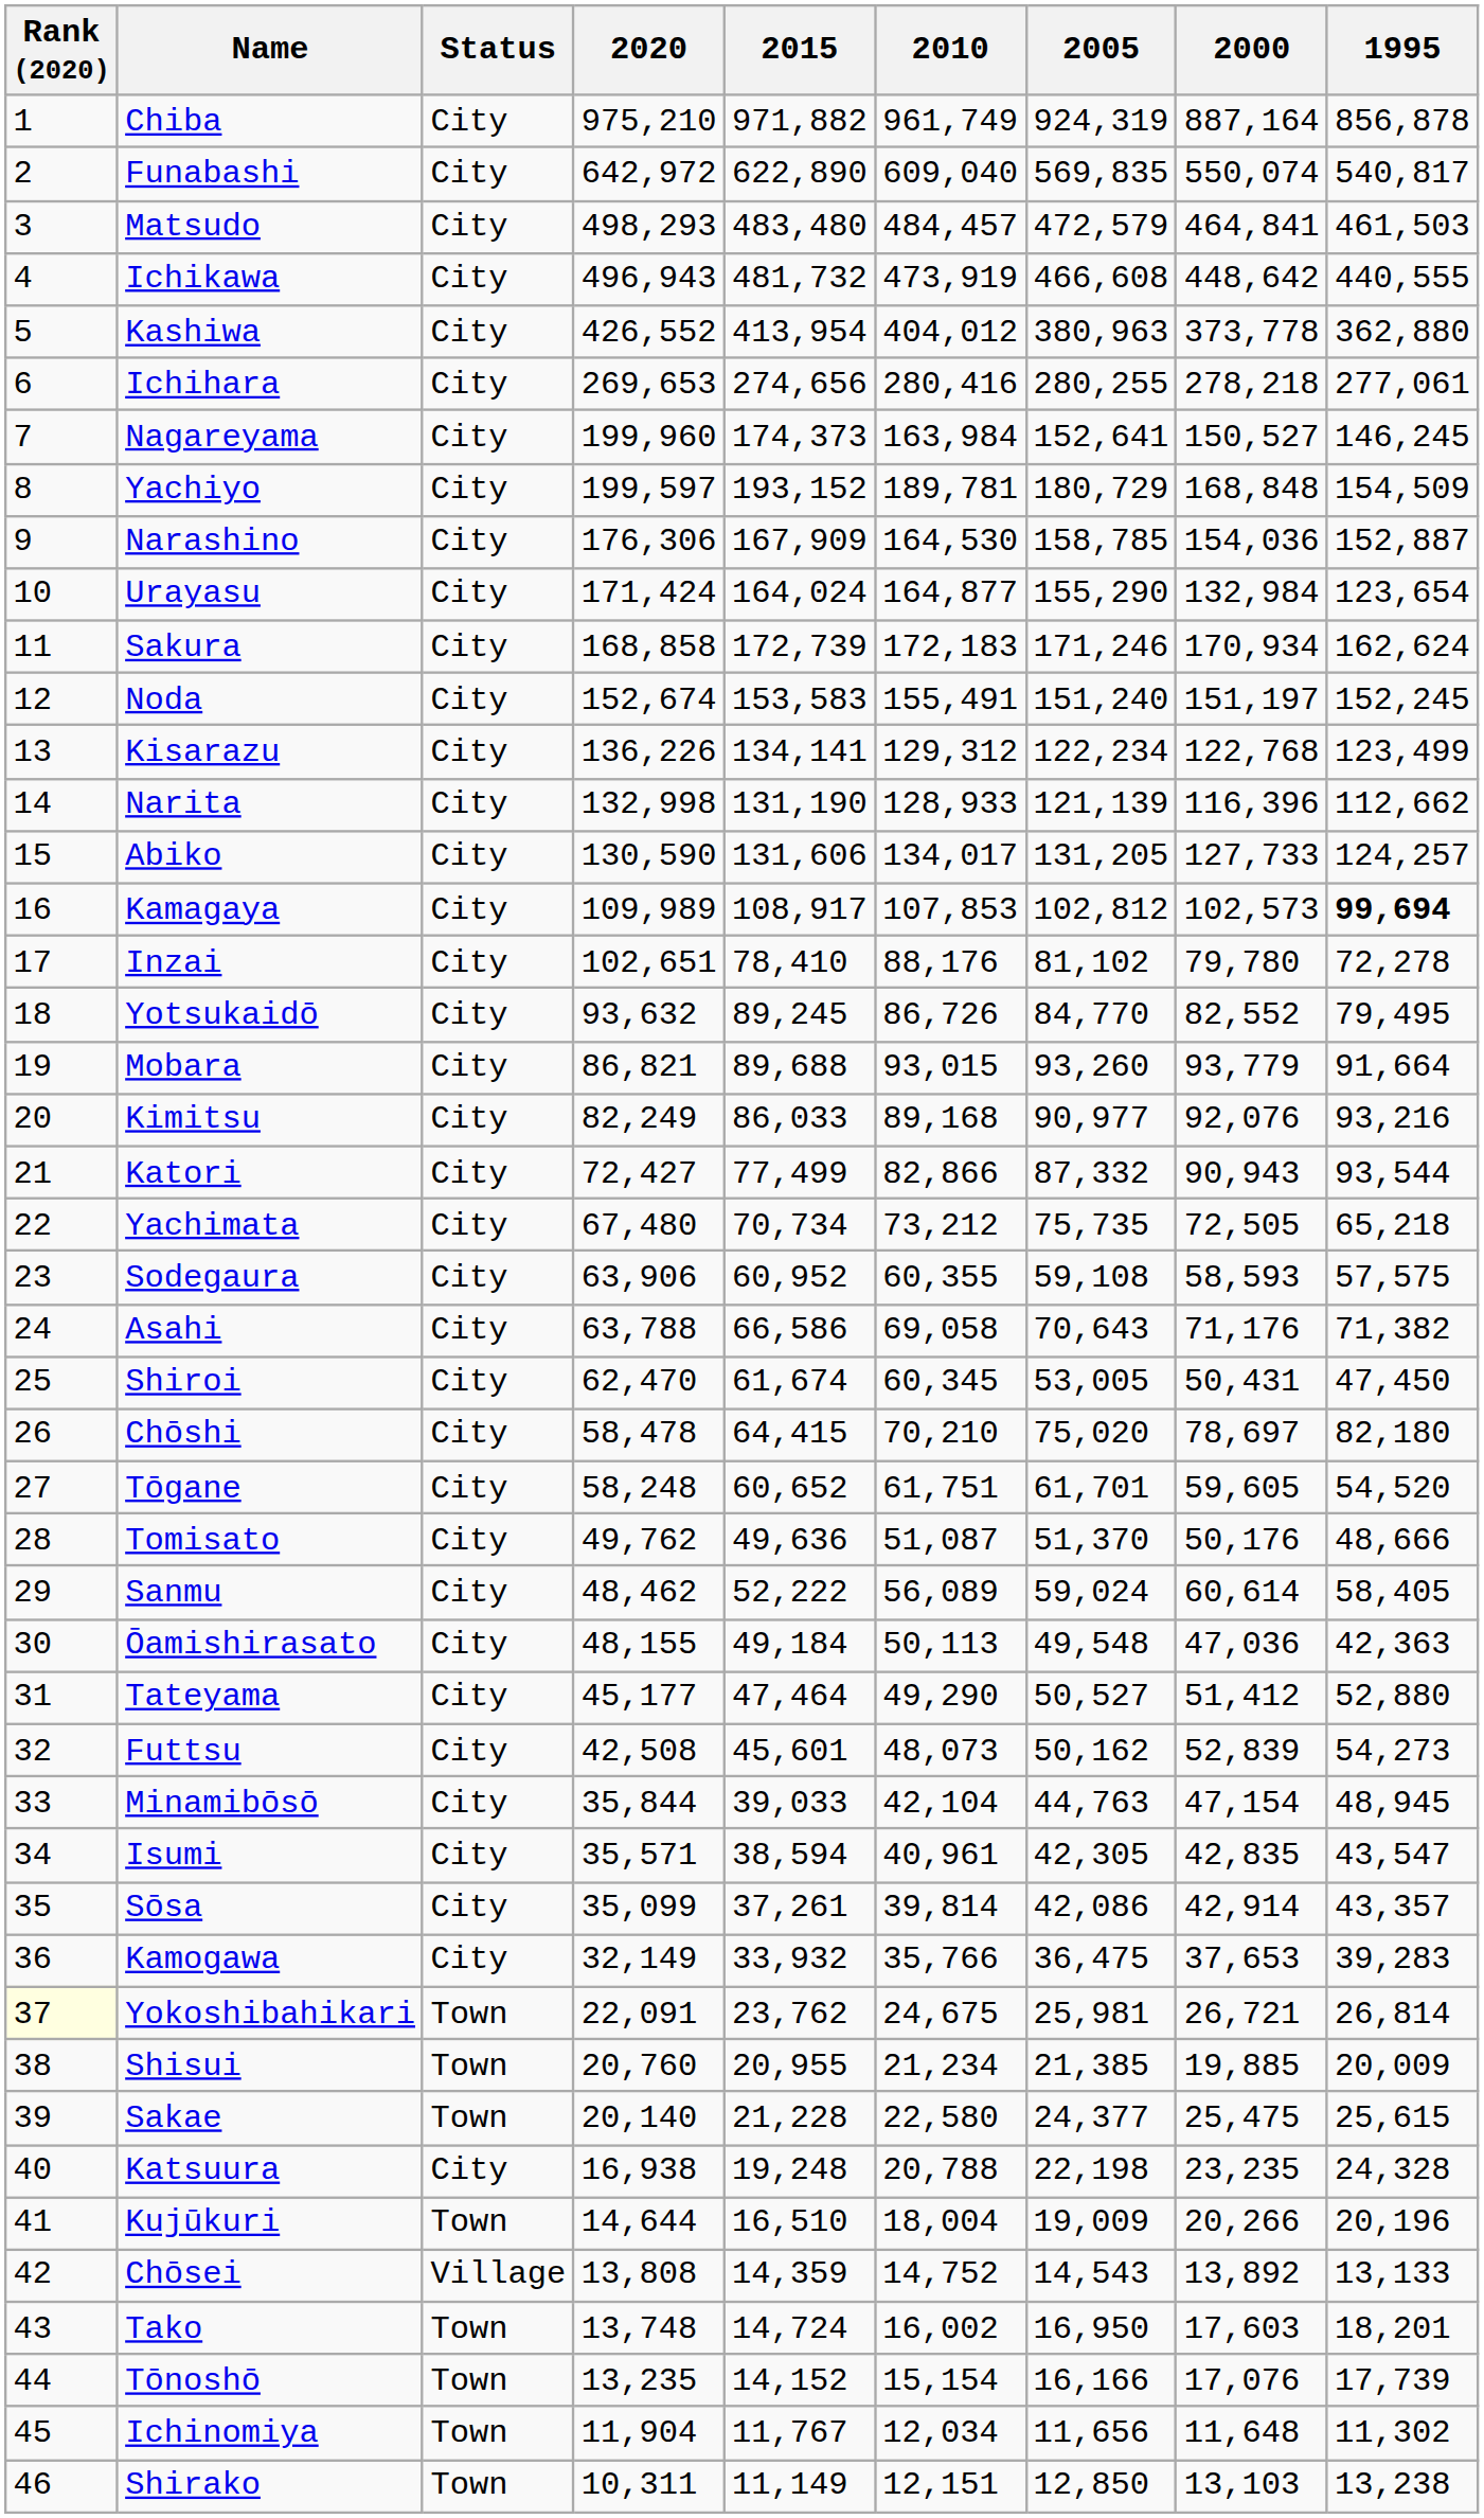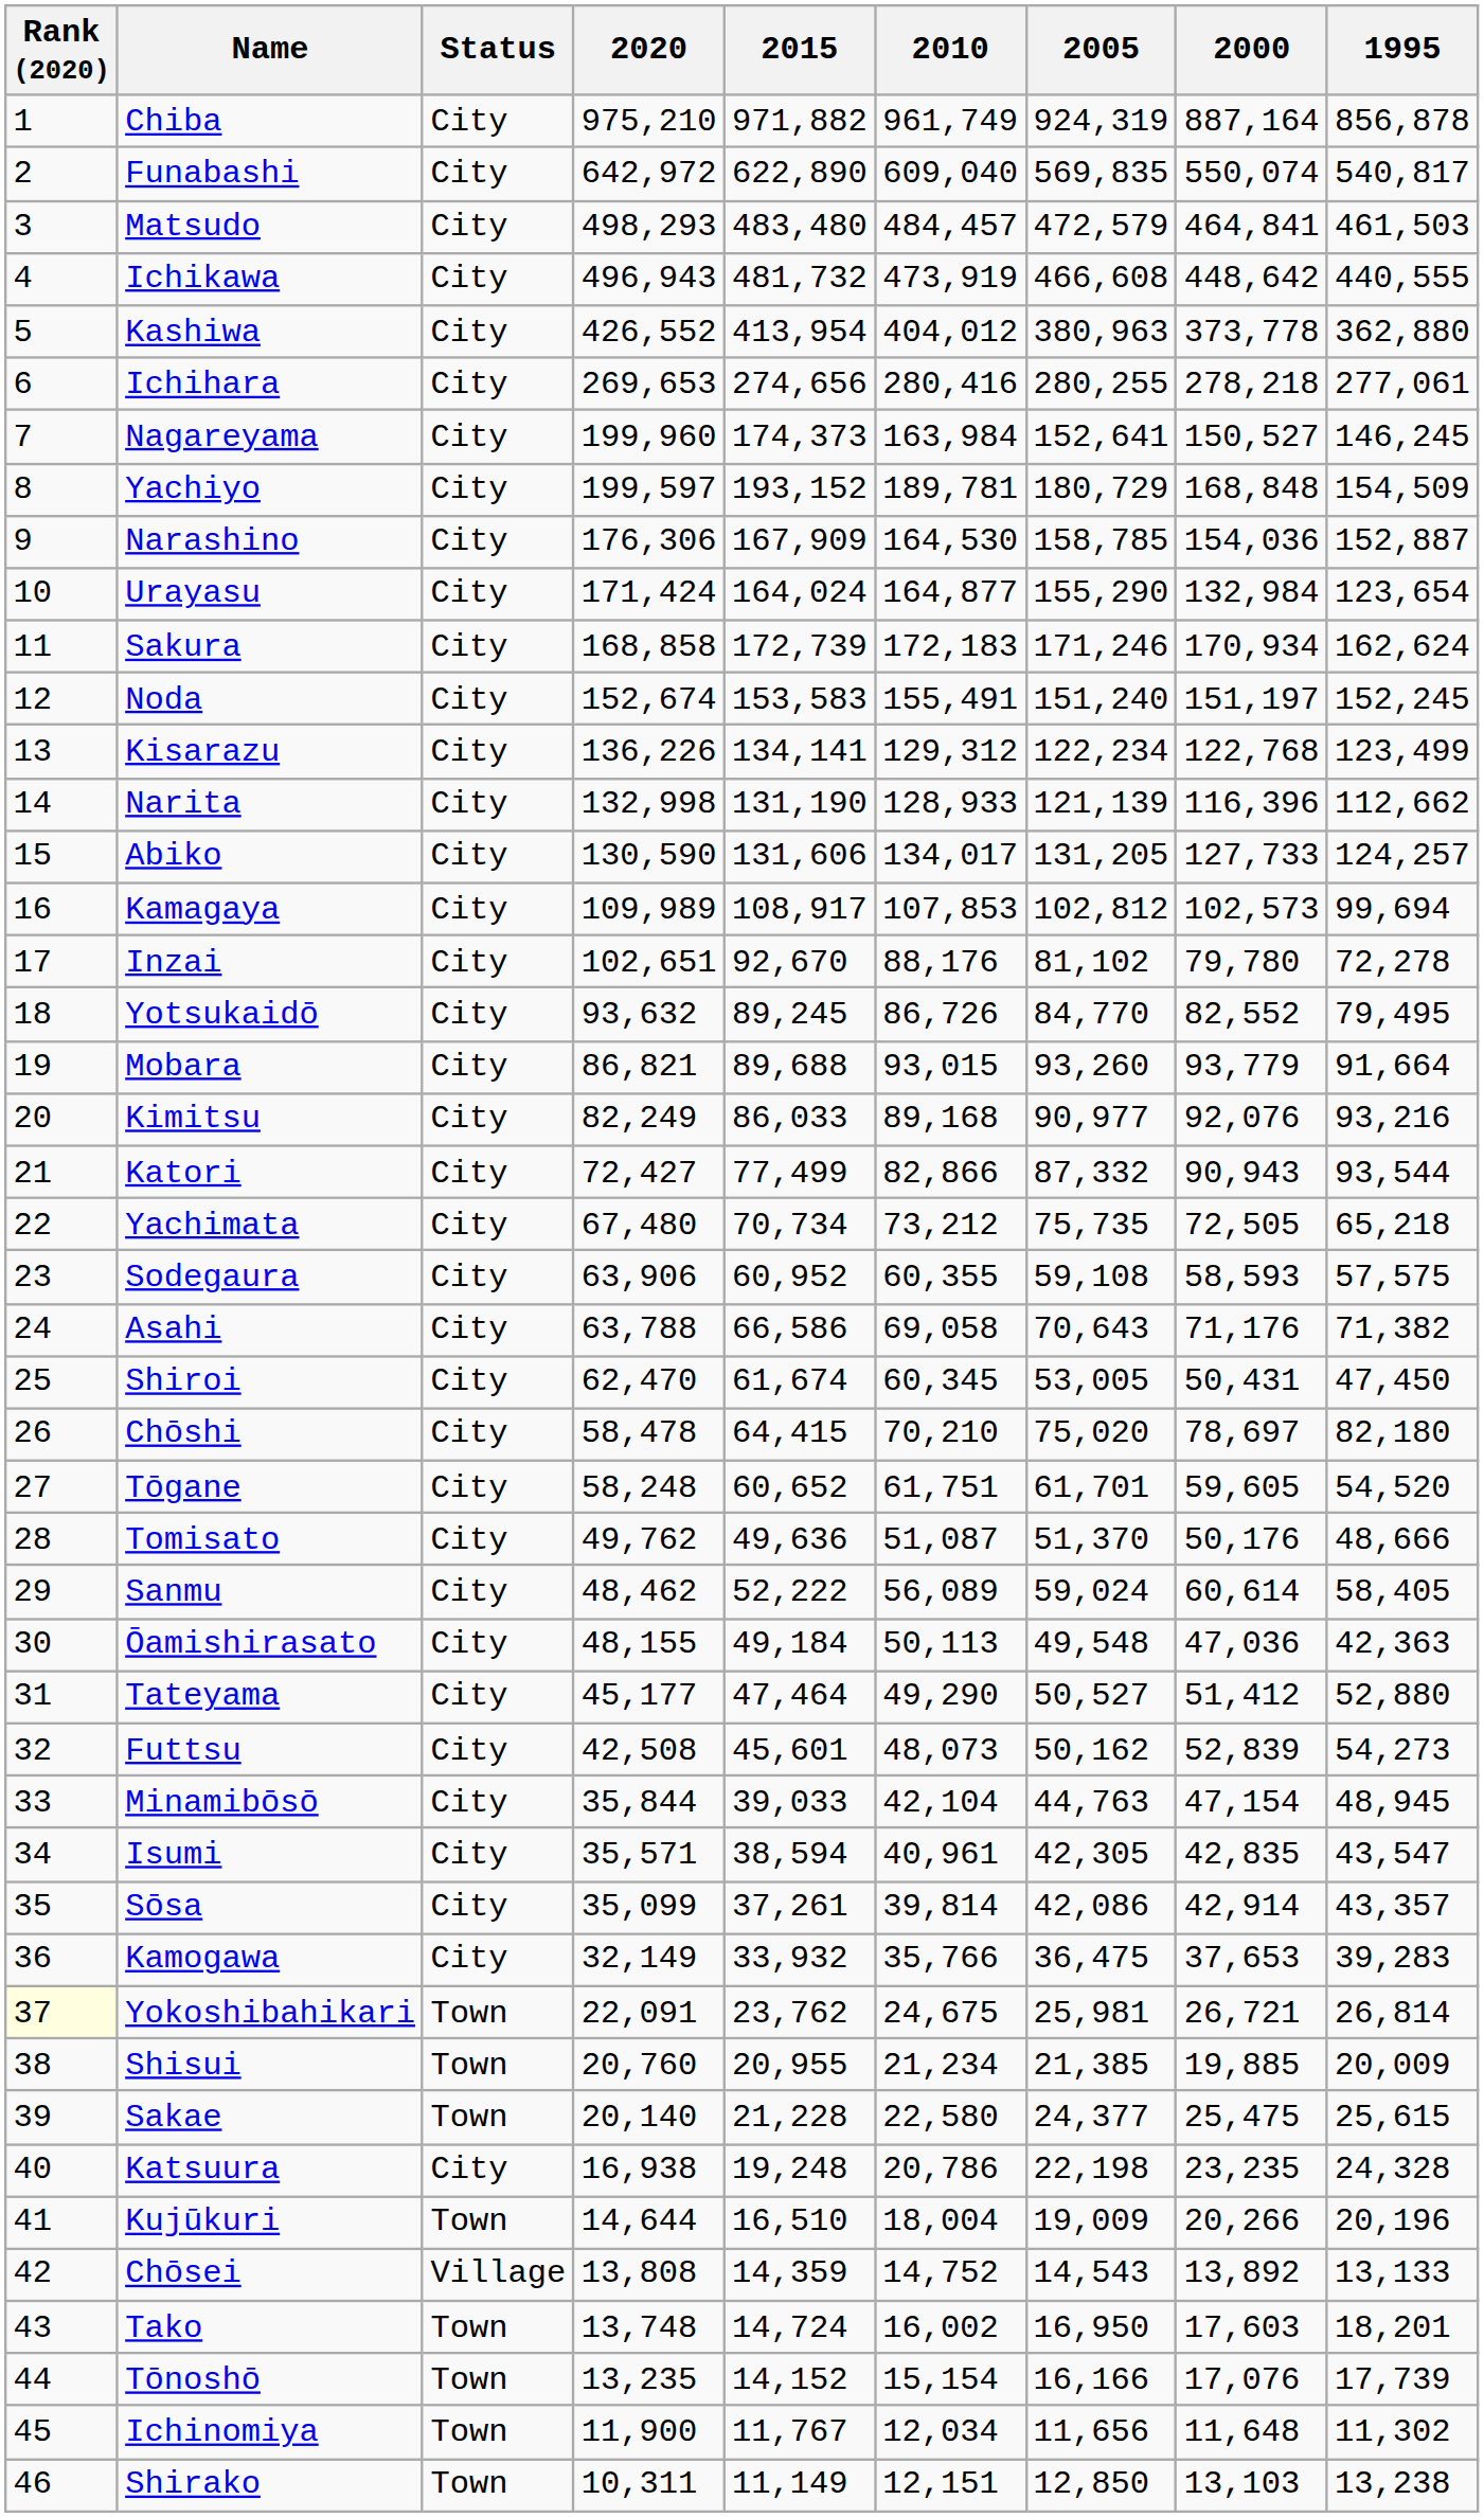 <table class="wikitable sortable">
 <tr>
 <th>Rank<br><small>(2020)</small></th>
 <th>Name</th>
 <th>Status</th>
 <th>2020</th>
 <th>2015</th>
 <th>2010</th>
 <th>2005</th>
 <th>2000</th>
 <th>1995</th>
 </tr>
 <tr>
 <td>1</td>
 <td><a href='#'>Chiba</a></td>
 <td>City</td>
 <td>975,210</td>
 <td>971,882</td>
 <td>961,749</td>
 <td>924,319</td>
 <td>887,164</td>
 <td>856,878</td>
 </tr>
 <tr>
 <td>2</td>
 <td><a href='#'>Funabashi</a></td>
 <td>City</td>
 <td>642,972</td>
 <td>622,890</td>
 <td>609,040</td>
 <td>569,835</td>
 <td>550,074</td>
 <td>540,817</td>
 </tr>
 <tr>
 <td>3</td>
 <td><a href='#'>Matsudo</a></td>
 <td>City</td>
 <td>498,293</td>
 <td>483,480</td>
 <td>484,457</td>
 <td>472,579</td>
 <td>464,841</td>
 <td>461,503</td>
 </tr>
 <tr>
 <td>4</td>
 <td><a href='#'>Ichikawa</a></td>
 <td>City</td>
 <td>496,943</td>
 <td>481,732</td>
 <td>473,919</td>
 <td>466,608</td>
 <td>448,642</td>
 <td>440,555</td>
 </tr>
 <tr>
 <td>5</td>
 <td><a href='#'>Kashiwa</a></td>
 <td>City</td>
 <td>426,552</td>
 <td>413,954</td>
 <td>404,012</td>
 <td>380,963</td>
 <td>373,778</td>
 <td>362,880</td>
 </tr>
 <tr>
 <td>6</td>
 <td><a href='#'>Ichihara</a></td>
 <td>City</td>
 <td>269,653</td>
 <td>274,656</td>
 <td>280,416</td>
 <td>280,255</td>
 <td>278,218</td>
 <td>277,061</td>
 </tr>
 <tr>
 <td>7</td>
 <td><a href='#'>Nagareyama</a></td>
 <td>City</td>
 <td>199,960</td>
 <td>174,373</td>
 <td>163,984</td>
 <td>152,641</td>
 <td>150,527</td>
 <td>146,245</td>
 </tr>
 <tr>
 <td>8</td>
 <td><a href='#'>Yachiyo</a></td>
 <td>City</td>
 <td>199,597</td>
 <td>193,152</td>
 <td>189,781</td>
 <td>180,729</td>
 <td>168,848</td>
 <td>154,509</td>
 </tr>
 <tr>
 <td>9</td>
 <td><a href='#'>Narashino</a></td>
 <td>City</td>
 <td>176,306</td>
 <td>167,909</td>
 <td>164,530</td>
 <td>158,785</td>
 <td>154,036</td>
 <td>152,887</td>
 </tr>
 <tr>
 <td>10</td>
 <td><a href='#'>Urayasu</a></td>
 <td>City</td>
 <td>171,424</td>
 <td>164,024</td>
 <td>164,877</td>
 <td>155,290</td>
 <td>132,984</td>
 <td>123,654</td>
 </tr>
 <tr>
 <td>11</td>
 <td><a href='#'>Sakura</a></td>
 <td>City</td>
 <td>168,858</td>
 <td>172,739</td>
 <td>172,183</td>
 <td>171,246</td>
 <td>170,934</td>
 <td>162,624</td>
 </tr>
 <tr>
 <td>12</td>
 <td><a href='#'>Noda</a></td>
 <td>City</td>
 <td>152,674</td>
 <td>153,583</td>
 <td>155,491</td>
 <td>151,240</td>
 <td>151,197</td>
 <td>152,245</td>
 </tr>
 <tr>
 <td>13</td>
 <td><a href='#'>Kisarazu</a></td>
 <td>City</td>
 <td>136,226</td>
 <td>134,141</td>
 <td>129,312</td>
 <td>122,234</td>
 <td>122,768</td>
 <td>123,499</td>
 </tr>
 <tr>
 <td>14</td>
 <td><a href='#'>Narita</a></td>
 <td>City</td>
 <td>132,998</td>
 <td>131,190</td>
 <td>128,933</td>
 <td>121,139</td>
 <td>116,396</td>
 <td>112,662</td>
 </tr>
 <tr>
 <td>15</td>
 <td><a href='#'>Abiko</a></td>
 <td>City</td>
 <td>130,590</td>
 <td>131,606</td>
 <td>134,017</td>
 <td>131,205</td>
 <td>127,733</td>
 <td>124,257</td>
 </tr>
 <tr>
 <td>16</td>
 <td><a href='#'>Kamagaya</a></td>
 <td>City</td>
 <td>109,989</td>
 <td>108,917</td>
 <td>107,853</td>
 <td>102,812</td>
 <td>102,573</td>
-<td><strong>99,694</strong></td>
+<td>99,694</td>
 </tr>
 <tr>
 <td>17</td>
 <td><a href='#'>Inzai</a></td>
 <td>City</td>
 <td>102,651</td>
-<td>78,410</td>
+<td>92,670</td>
 <td>88,176</td>
 <td>81,102</td>
 <td>79,780</td>
 <td>72,278</td>
 </tr>
 <tr>
 <td>18</td>
 <td><a href='#'>Yotsukaidō</a></td>
 <td>City</td>
 <td>93,632</td>
 <td>89,245</td>
 <td>86,726</td>
 <td>84,770</td>
 <td>82,552</td>
 <td>79,495</td>
 </tr>
 <tr>
 <td>19</td>
 <td><a href='#'>Mobara</a></td>
 <td>City</td>
 <td>86,821</td>
 <td>89,688</td>
 <td>93,015</td>
 <td>93,260</td>
 <td>93,779</td>
 <td>91,664</td>
 </tr>
 <tr>
 <td>20</td>
 <td><a href='#'>Kimitsu</a></td>
 <td>City</td>
 <td>82,249</td>
 <td>86,033</td>
 <td>89,168</td>
 <td>90,977</td>
 <td>92,076</td>
 <td>93,216</td>
 </tr>
 <tr>
 <td>21</td>
 <td><a href='#'>Katori</a></td>
 <td>City</td>
 <td>72,427</td>
 <td>77,499</td>
 <td>82,866</td>
 <td>87,332</td>
 <td>90,943</td>
 <td>93,544</td>
 </tr>
 <tr>
 <td>22</td>
 <td><a href='#'>Yachimata</a></td>
 <td>City</td>
 <td>67,480</td>
 <td>70,734</td>
 <td>73,212</td>
 <td>75,735</td>
 <td>72,505</td>
 <td>65,218</td>
 </tr>
 <tr>
 <td>23</td>
 <td><a href='#'>Sodegaura</a></td>
 <td>City</td>
 <td>63,906</td>
 <td>60,952</td>
 <td>60,355</td>
 <td>59,108</td>
 <td>58,593</td>
 <td>57,575</td>
 </tr>
 <tr>
 <td>24</td>
 <td><a href='#'>Asahi</a></td>
 <td>City</td>
 <td>63,788</td>
 <td>66,586</td>
 <td>69,058</td>
 <td>70,643</td>
 <td>71,176</td>
 <td>71,382</td>
 </tr>
 <tr>
 <td>25</td>
 <td><a href='#'>Shiroi</a></td>
 <td>City</td>
 <td>62,470</td>
 <td>61,674</td>
 <td>60,345</td>
 <td>53,005</td>
 <td>50,431</td>
 <td>47,450</td>
 </tr>
 <tr>
 <td>26</td>
 <td><a href='#'>Chōshi</a></td>
 <td>City</td>
 <td>58,478</td>
 <td>64,415</td>
 <td>70,210</td>
 <td>75,020</td>
 <td>78,697</td>
 <td>82,180</td>
 </tr>
 <tr>
 <td>27</td>
 <td><a href='#'>Tōgane</a></td>
 <td>City</td>
 <td>58,248</td>
 <td>60,652</td>
 <td>61,751</td>
 <td>61,701</td>
 <td>59,605</td>
 <td>54,520</td>
 </tr>
 <tr>
 <td>28</td>
 <td><a href='#'>Tomisato</a></td>
 <td>City</td>
 <td>49,762</td>
 <td>49,636</td>
 <td>51,087</td>
 <td>51,370</td>
 <td>50,176</td>
 <td>48,666</td>
 </tr>
 <tr>
 <td>29</td>
 <td><a href='#'>Sanmu</a></td>
 <td>City</td>
 <td>48,462</td>
 <td>52,222</td>
 <td>56,089</td>
 <td>59,024</td>
 <td>60,614</td>
 <td>58,405</td>
 </tr>
 <tr>
 <td>30</td>
 <td><a href='#'>Ōamishirasato</a></td>
 <td>City</td>
 <td>48,155</td>
 <td>49,184</td>
 <td>50,113</td>
 <td>49,548</td>
 <td>47,036</td>
 <td>42,363</td>
 </tr>
 <tr>
 <td>31</td>
 <td><a href='#'>Tateyama</a></td>
 <td>City</td>
 <td>45,177</td>
 <td>47,464</td>
 <td>49,290</td>
 <td>50,527</td>
 <td>51,412</td>
 <td>52,880</td>
 </tr>
 <tr>
 <td>32</td>
 <td><a href='#'>Futtsu</a></td>
 <td>City</td>
 <td>42,508</td>
 <td>45,601</td>
 <td>48,073</td>
 <td>50,162</td>
 <td>52,839</td>
 <td>54,273</td>
 </tr>
 <tr>
 <td>33</td>
 <td><a href='#'>Minamibōsō</a></td>
 <td>City</td>
 <td>35,844</td>
 <td>39,033</td>
 <td>42,104</td>
 <td>44,763</td>
 <td>47,154</td>
 <td>48,945</td>
 </tr>
 <tr>
 <td>34</td>
 <td><a href='#'>Isumi</a></td>
 <td>City</td>
 <td>35,571</td>
 <td>38,594</td>
 <td>40,961</td>
 <td>42,305</td>
 <td>42,835</td>
 <td>43,547</td>
 </tr>
 <tr>
 <td>35</td>
 <td><a href='#'>Sōsa</a></td>
 <td>City</td>
 <td>35,099</td>
 <td>37,261</td>
 <td>39,814</td>
 <td>42,086</td>
 <td>42,914</td>
 <td>43,357</td>
 </tr>
 <tr>
 <td>36</td>
 <td><a href='#'>Kamogawa</a></td>
 <td>City</td>
 <td>32,149</td>
 <td>33,932</td>
 <td>35,766</td>
 <td>36,475</td>
 <td>37,653</td>
 <td>39,283</td>
 </tr>
 <tr>
 <td style="background: lightyellow;">37</td>
 <td><a href='#'>Yokoshibahikari</a></td>
 <td>Town</td>
 <td>22,091</td>
 <td>23,762</td>
 <td>24,675</td>
 <td>25,981</td>
 <td>26,721</td>
 <td>26,814</td>
 </tr>
 <tr>
 <td>38</td>
 <td><a href='#'>Shisui</a></td>
 <td>Town</td>
 <td>20,760</td>
 <td>20,955</td>
 <td>21,234</td>
 <td>21,385</td>
 <td>19,885</td>
 <td>20,009</td>
 </tr>
 <tr>
 <td>39</td>
 <td><a href='#'>Sakae</a></td>
 <td>Town</td>
 <td>20,140</td>
 <td>21,228</td>
 <td>22,580</td>
 <td>24,377</td>
 <td>25,475</td>
 <td>25,615</td>
 </tr>
 <tr>
 <td>40</td>
 <td><a href='#'>Katsuura</a></td>
 <td>City</td>
 <td>16,938</td>
 <td>19,248</td>
-<td>20,788</td>
+<td>20,786</td>
 <td>22,198</td>
 <td>23,235</td>
 <td>24,328</td>
 </tr>
 <tr>
 <td>41</td>
 <td><a href='#'>Kujūkuri</a></td>
 <td>Town</td>
 <td>14,644</td>
 <td>16,510</td>
 <td>18,004</td>
 <td>19,009</td>
 <td>20,266</td>
 <td>20,196</td>
 </tr>
 <tr>
 <td>42</td>
 <td><a href='#'>Chōsei</a></td>
 <td>Village</td>
 <td>13,808</td>
 <td>14,359</td>
 <td>14,752</td>
 <td>14,543</td>
 <td>13,892</td>
 <td>13,133</td>
 </tr>
 <tr>
 <td>43</td>
 <td><a href='#'>Tako</a></td>
 <td>Town</td>
 <td>13,748</td>
 <td>14,724</td>
 <td>16,002</td>
 <td>16,950</td>
 <td>17,603</td>
 <td>18,201</td>
 </tr>
 <tr>
 <td>44</td>
 <td><a href='#'>Tōnoshō</a></td>
 <td>Town</td>
 <td>13,235</td>
 <td>14,152</td>
 <td>15,154</td>
 <td>16,166</td>
 <td>17,076</td>
 <td>17,739</td>
 </tr>
 <tr>
 <td>45</td>
 <td><a href='#'>Ichinomiya</a></td>
 <td>Town</td>
-<td>11,904</td>
+<td>11,900</td>
 <td>11,767</td>
 <td>12,034</td>
 <td>11,656</td>
 <td>11,648</td>
 <td>11,302</td>
 </tr>
 <tr>
 <td>46</td>
 <td><a href='#'>Shirako</a></td>
 <td>Town</td>
 <td>10,311</td>
 <td>11,149</td>
 <td>12,151</td>
 <td>12,850</td>
 <td>13,103</td>
 <td>13,238</td>
 </tr>
 </table>
